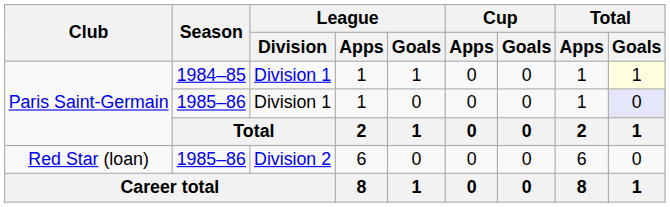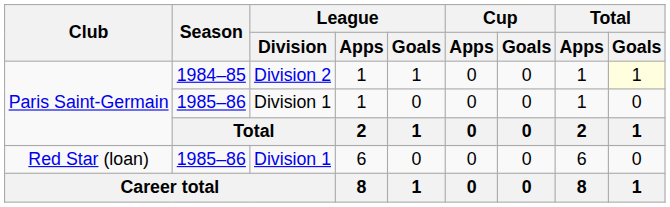 <table class="wikitable" style="text-align:center">
 <tr>
 <th rowspan="2">Club</th>
 <th rowspan="2">Season</th>
 <th colspan="3">League</th>
 <th colspan="2">Cup</th>
 <th colspan="2">Total</th>
 </tr>
 <tr>
 <th>Division</th>
 <th>Apps</th>
 <th>Goals</th>
 <th>Apps</th>
 <th>Goals</th>
 <th>Apps</th>
 <th>Goals</th>
 </tr>
 <tr>
 <td rowspan="3"><a href='#'>Paris Saint-Germain</a></td>
 <td><a href='#'>1984–85</a></td>
-<td><a href='#'>Division 1</a></td>
+<td><a href='#'>Division 2</a></td>
 <td>1</td>
 <td>1</td>
 <td>0</td>
 <td>0</td>
 <td>1</td>
 <td style="background: lightyellow;">1</td>
 </tr>
 <tr>
 <td><a href='#'>1985–86</a></td>
 <td>Division 1</td>
 <td>1</td>
 <td>0</td>
 <td>0</td>
 <td>0</td>
 <td>1</td>
-<td style="background: lavender;">0</td>
+<td>0</td>
 </tr>
 <tr>
 <th colspan="2">Total</th>
 <th>2</th>
 <th>1</th>
 <th>0</th>
 <th>0</th>
 <th>2</th>
 <th>1</th>
 </tr>
 <tr>
 <td><a href='#'>Red Star</a> (loan)</td>
 <td><a href='#'>1985–86</a></td>
-<td><a href='#'>Division 2</a></td>
+<td><a href='#'>Division 1</a></td>
 <td>6</td>
 <td>0</td>
 <td>0</td>
 <td>0</td>
 <td>6</td>
 <td>0</td>
 </tr>
 <tr>
 <th colspan="3">Career total</th>
 <th>8</th>
 <th>1</th>
 <th>0</th>
 <th>0</th>
 <th>8</th>
 <th>1</th>
 </tr>
 </table>
